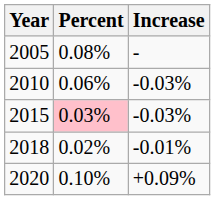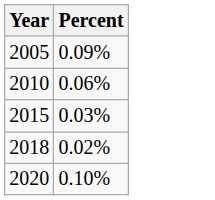 <table class="wikitable">
 <tr>
 <th>Year</th>
 <th>Percent</th>
-<th>Increase</th>
 </tr>
 <tr>
 <td>2005</td>
-<td>0.08%</td>
-<td>-</td>
+<td>0.09%</td>
 </tr>
 <tr>
 <td>2010</td>
 <td>0.06%</td>
-<td> -0.03%</td>
 </tr>
 <tr>
 <td>2015</td>
-<td style="background: pink;">0.03%</td>
-<td> -0.03%</td>
+<td>0.03%</td>
 </tr>
 <tr>
 <td>2018</td>
 <td>0.02%</td>
-<td> -0.01%</td>
 </tr>
 <tr>
 <td>2020</td>
 <td>0.10%</td>
-<td> +0.09%</td>
 </tr>
 </table>
